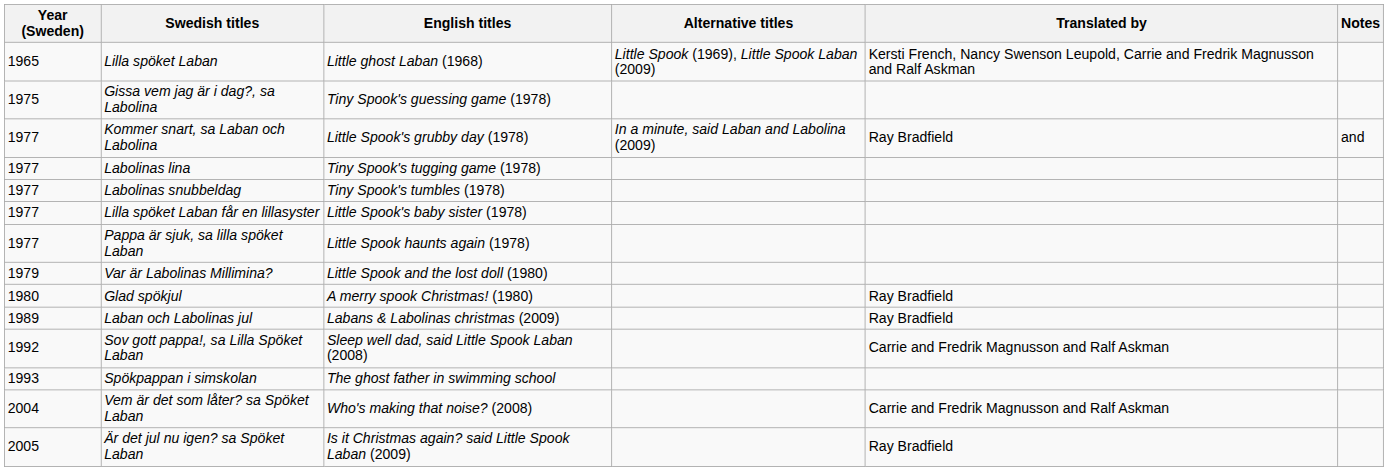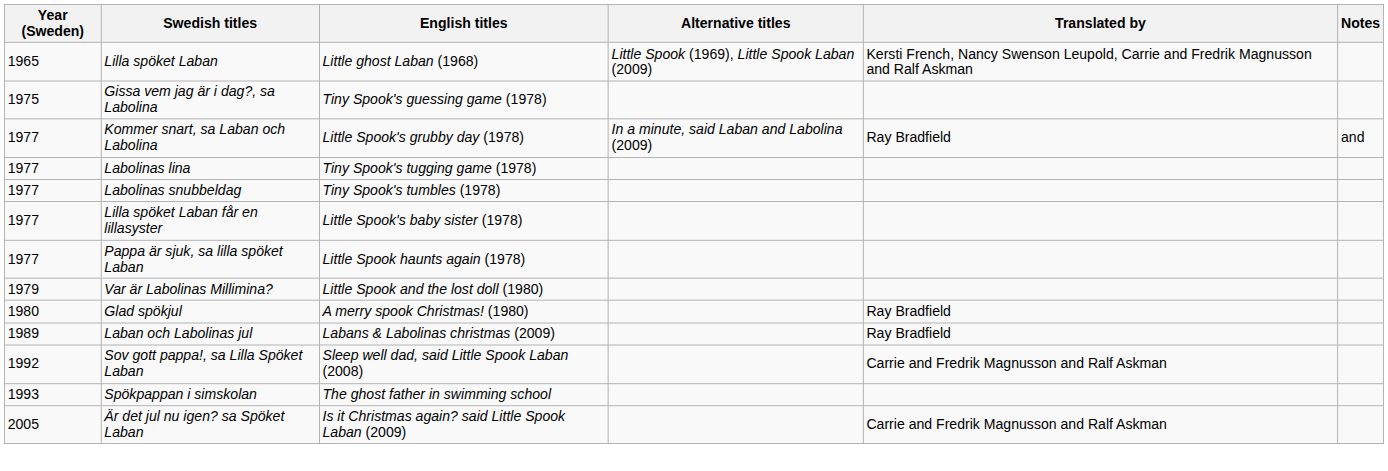 <table class="wikitable sortable">
 <tr>
 <th>Year (Sweden)</th>
 <th>Swedish titles</th>
 <th>English titles</th>
 <th>Alternative titles</th>
 <th>Translated by</th>
 <th>Notes</th>
 </tr>
 <tr>
 <td>1965</td>
 <td><em>Lilla spöket Laban</em></td>
 <td><em>Little ghost Laban </em> (1968)</td>
 <td><em>Little Spook</em> (1969), <em>Little Spook Laban</em> (2009)</td>
 <td>Kersti French, Nancy Swenson Leupold, Carrie and Fredrik Magnusson and Ralf Askman</td>
 <td></td>
 </tr>
 <tr>
 <td>1975</td>
 <td><em>Gissa vem jag är i dag?, sa Labolina</em></td>
 <td><em>Tiny Spook's guessing game</em> (1978)</td>
 <td></td>
 <td></td>
 <td></td>
 </tr>
 <tr>
 <td>1977</td>
 <td><em>Kommer snart, sa Laban och Labolina</em></td>
 <td><em>Little Spook's grubby day</em> (1978)</td>
 <td><em>In a minute, said Laban and Labolina</em> (2009)</td>
 <td>Ray Bradfield</td>
 <td> and </td>
 </tr>
 <tr>
 <td>1977</td>
 <td><em>Labolinas lina</em></td>
 <td><em>Tiny Spook's tugging game</em> (1978)</td>
 <td></td>
 <td></td>
 <td></td>
 </tr>
 <tr>
 <td>1977</td>
 <td><em>Labolinas snubbeldag</em></td>
 <td><em>Tiny Spook's tumbles</em> (1978)</td>
 <td></td>
 <td></td>
 <td></td>
 </tr>
 <tr>
 <td>1977</td>
 <td><em>Lilla spöket Laban får en lillasyster</em></td>
 <td><em>Little Spook's baby sister</em> (1978)</td>
 <td></td>
 <td></td>
 <td></td>
 </tr>
 <tr>
 <td>1977</td>
 <td><em>Pappa är sjuk, sa lilla spöket Laban</em></td>
 <td><em>Little Spook haunts again</em> (1978)</td>
 <td></td>
 <td></td>
 <td></td>
 </tr>
 <tr>
 <td>1979</td>
 <td><em>Var är Labolinas Millimina?</em></td>
 <td><em>Little Spook and the lost doll</em> (1980)</td>
 <td></td>
 <td></td>
 <td></td>
 </tr>
 <tr>
 <td>1980</td>
 <td><em>Glad spökjul</em></td>
 <td><em>A merry spook Christmas!</em> (1980)</td>
 <td></td>
 <td>Ray Bradfield</td>
 <td></td>
 </tr>
 <tr>
 <td>1989</td>
 <td><em>Laban och Labolinas jul</em></td>
 <td><em>Labans & Labolinas christmas</em> (2009)</td>
 <td></td>
 <td>Ray Bradfield</td>
 <td></td>
 </tr>
 <tr>
 <td>1992</td>
 <td><em>Sov gott pappa!, sa Lilla Spöket Laban</em></td>
 <td><em>Sleep well dad, said Little Spook Laban</em> (2008)</td>
 <td></td>
 <td>Carrie and Fredrik Magnusson and Ralf Askman</td>
 <td></td>
 </tr>
 <tr>
 <td>1993</td>
 <td><em>Spökpappan i simskolan</em></td>
 <td><em>The ghost father in swimming school</em></td>
 <td></td>
 <td></td>
 <td></td>
 </tr>
 <tr>
-<td>2004</td>
-<td><em>Vem är det som låter? sa Spöket Laban</em></td>
-<td><em>Who's making that noise?</em> (2008)</td>
+<td>2005</td>
+<td><em>Är det jul nu igen? sa Spöket Laban</em></td>
+<td><em>Is it Christmas again? said Little Spook Laban</em> (2009)</td>
 <td></td>
 <td>Carrie and Fredrik Magnusson and Ralf Askman</td>
 <td></td>
 </tr>
-<tr>
-<td>2005</td>
-<td><em>Är det jul nu igen? sa Spöket Laban</em></td>
-<td><em>Is it Christmas again? said Little Spook Laban</em> (2009)</td>
-<td></td>
-<td>Ray Bradfield</td>
-<td></td>
-</tr>
 </table>
